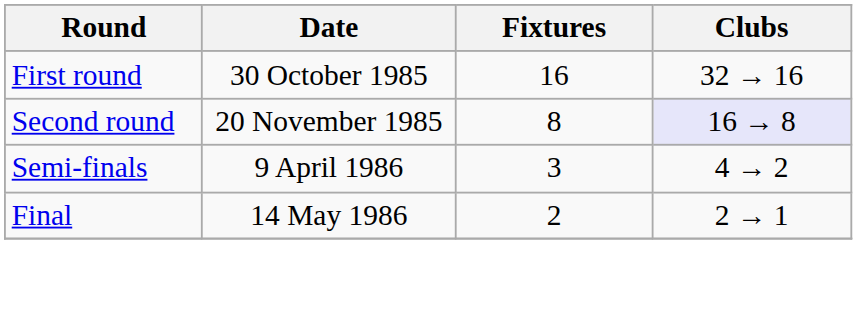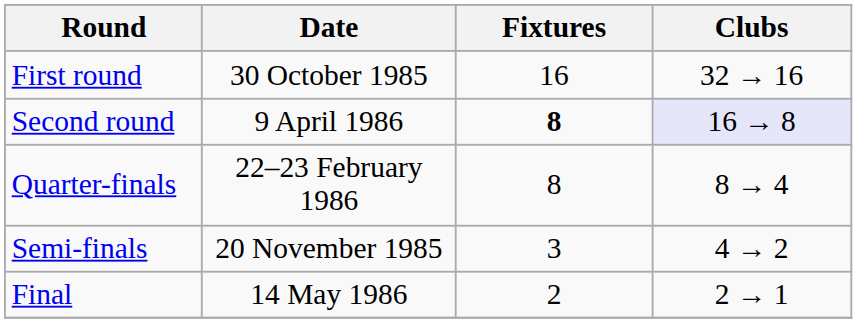 <table class="wikitable" style="text-align:left">
 <tr>
 <th width=100>Round</th>
 <th width=130>Date</th>
 <th width=100>Fixtures</th>
 <th width=100>Clubs</th>
 </tr>
 <tr>
 <td><a href='#'>First round</a></td>
 <td align="center">30 October 1985</td>
 <td align="center">16</td>
 <td align="center">32 → 16</td>
 </tr>
 <tr>
 <td><a href='#'>Second round</a></td>
-<td align="center">20 November 1985</td>
-<td align="center">8</td>
+<td align="center">9 April 1986</td>
+<td align="center"><strong>8</strong></td>
 <td align="center" style="background: lavender;">16 → 8</td>
 </tr>
 <tr>
+<td><a href='#'>Quarter-finals</a></td>
+<td align="center">22–23 February 1986</td>
+<td align="center">8</td>
+<td align="center">8 → 4</td>
+</tr>
+<tr>
 <td><a href='#'>Semi-finals</a></td>
-<td align="center">9 April 1986</td>
+<td align="center">20 November 1985</td>
 <td align="center">3</td>
 <td align="center">4 → 2</td>
 </tr>
 <tr>
 <td><a href='#'>Final</a></td>
 <td align="center">14 May 1986</td>
 <td align="center">2</td>
 <td align="center">2 → 1</td>
 </tr>
 <tr>
 </tr>
 </table>
